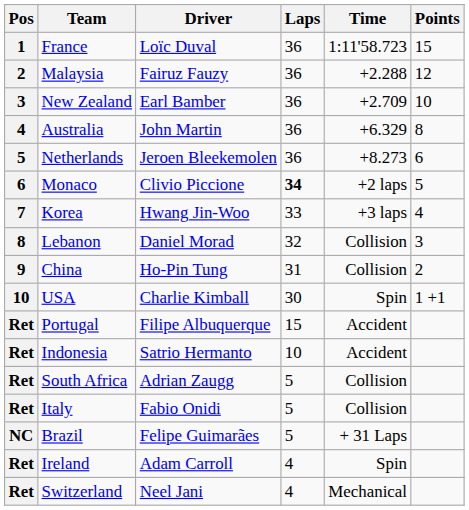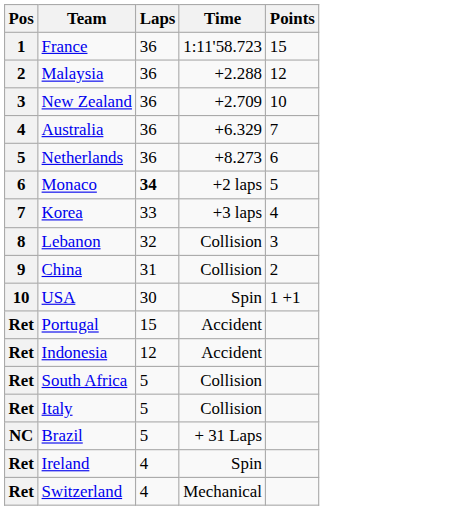 <table class="wikitable" style="font-size:95%">
 <tr>
 <th>Pos</th>
 <th>Team</th>
-<th>Driver</th>
 <th>Laps</th>
 <th>Time</th>
 <th>Points</th>
 </tr>
 <tr>
 <th>1</th>
 <td> <a href='#'>France</a></td>
-<td><a href='#'>Loïc Duval</a></td>
 <td>36</td>
 <td>1:11'58.723</td>
 <td>15</td>
 </tr>
 <tr>
 <th>2</th>
 <td> <a href='#'>Malaysia</a></td>
-<td><a href='#'>Fairuz Fauzy</a></td>
 <td>36</td>
 <td align=right>+2.288</td>
 <td>12</td>
 </tr>
 <tr>
 <th>3</th>
 <td> <a href='#'>New Zealand</a></td>
-<td><a href='#'>Earl Bamber</a></td>
 <td>36</td>
 <td align=right>+2.709</td>
 <td>10</td>
 </tr>
 <tr>
 <th>4</th>
 <td> <a href='#'>Australia</a></td>
-<td><a href='#'>John Martin</a></td>
 <td>36</td>
 <td align=right>+6.329</td>
-<td>8</td>
+<td>7</td>
 </tr>
 <tr>
 <th>5</th>
 <td> <a href='#'>Netherlands</a></td>
-<td><a href='#'>Jeroen Bleekemolen</a></td>
 <td>36</td>
 <td align=right>+8.273</td>
 <td>6</td>
 </tr>
 <tr>
 <th>6</th>
 <td> <a href='#'>Monaco</a></td>
-<td><a href='#'>Clivio Piccione</a></td>
 <td><strong>34</strong></td>
 <td align=right>+2 laps</td>
 <td>5</td>
 </tr>
 <tr>
 <th>7</th>
 <td> <a href='#'>Korea</a></td>
-<td><a href='#'>Hwang Jin-Woo</a></td>
 <td>33</td>
 <td align=right>+3 laps</td>
 <td>4</td>
 </tr>
 <tr>
 <th>8</th>
 <td> <a href='#'>Lebanon</a></td>
-<td><a href='#'>Daniel Morad</a></td>
 <td>32</td>
 <td align=right>Collision</td>
 <td>3</td>
 </tr>
 <tr>
 <th>9</th>
 <td> <a href='#'>China</a></td>
-<td><a href='#'>Ho-Pin Tung</a></td>
 <td>31</td>
 <td align=right>Collision</td>
 <td>2</td>
 </tr>
 <tr>
 <th>10</th>
 <td> <a href='#'>USA</a></td>
-<td><a href='#'>Charlie Kimball</a></td>
 <td>30</td>
 <td align=right>Spin</td>
 <td>1 +1</td>
 </tr>
 <tr>
 <th>Ret</th>
 <td> <a href='#'>Portugal</a></td>
-<td><a href='#'>Filipe Albuquerque</a></td>
 <td>15</td>
 <td align=right>Accident</td>
 <td></td>
 </tr>
 <tr>
 <th>Ret</th>
 <td> <a href='#'>Indonesia</a></td>
-<td><a href='#'>Satrio Hermanto</a></td>
-<td>10</td>
+<td>12</td>
 <td align=right>Accident</td>
 <td></td>
 </tr>
 <tr>
 <th>Ret</th>
 <td> <a href='#'>South Africa</a></td>
-<td><a href='#'>Adrian Zaugg</a></td>
 <td>5</td>
 <td align=right>Collision</td>
 <td></td>
 </tr>
 <tr>
 <th>Ret</th>
 <td> <a href='#'>Italy</a></td>
-<td><a href='#'>Fabio Onidi</a></td>
 <td>5</td>
 <td align=right>Collision</td>
 <td></td>
 </tr>
 <tr>
 <th>NC</th>
 <td> <a href='#'>Brazil</a></td>
-<td><a href='#'>Felipe Guimarães</a></td>
 <td>5</td>
 <td align=right>+ 31 Laps</td>
 <td></td>
 </tr>
 <tr>
 <th>Ret</th>
 <td> <a href='#'>Ireland</a></td>
-<td><a href='#'>Adam Carroll</a></td>
 <td>4</td>
 <td align=right>Spin</td>
 <td></td>
 </tr>
 <tr>
 <th>Ret</th>
 <td> <a href='#'>Switzerland</a></td>
-<td><a href='#'>Neel Jani</a></td>
 <td>4</td>
 <td align=right>Mechanical</td>
 <td></td>
 </tr>
 </table>
